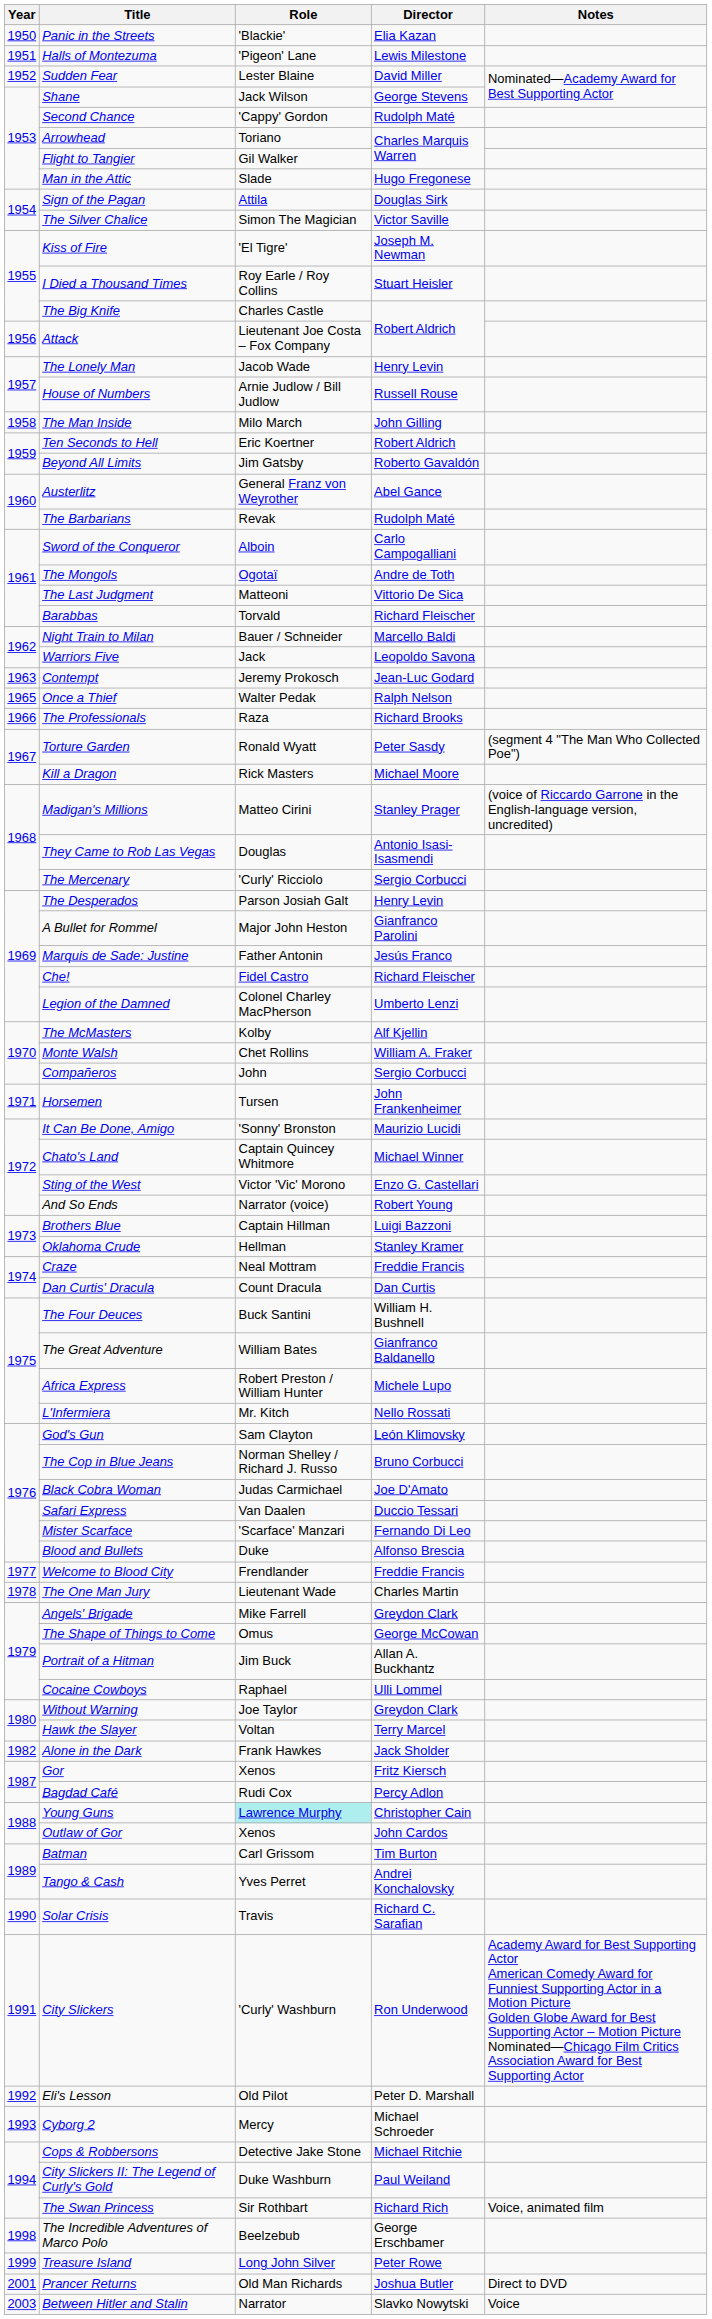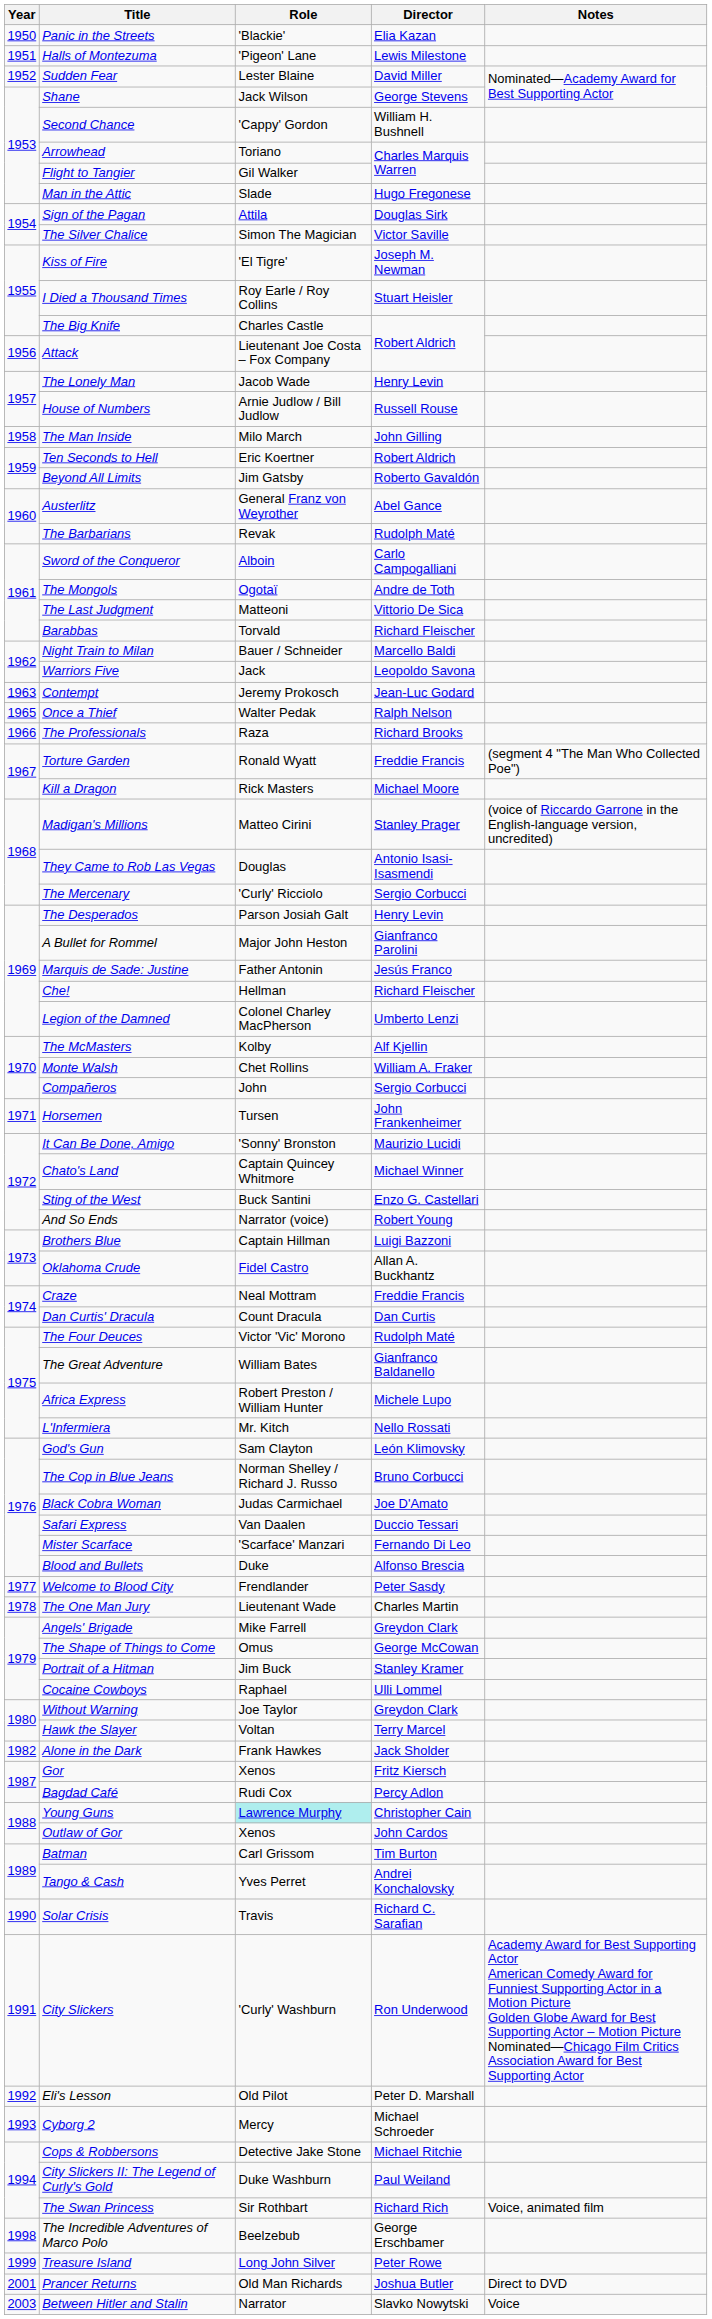 <table class="wikitable sortable">
 <tr>
 <th width=35px>Year</th>
 <th width=235px>Title</th>
 <th>Role</th>
 <th>Director</th>
 <th class="unsortable">Notes</th>
 </tr>
 <tr>
 <td><a href='#'>1950</a></td>
 <td><em><a href='#'>Panic in the Streets</a></em></td>
 <td>'Blackie'</td>
 <td><a href='#'>Elia Kazan</a></td>
 <td></td>
 </tr>
 <tr>
 <td><a href='#'>1951</a></td>
 <td><em><a href='#'>Halls of Montezuma</a></em></td>
 <td>'Pigeon' Lane</td>
 <td><a href='#'>Lewis Milestone</a></td>
 <td></td>
 </tr>
 <tr>
 <td><a href='#'>1952</a></td>
 <td><em><a href='#'>Sudden Fear</a></em></td>
 <td>Lester Blaine</td>
 <td><a href='#'>David Miller</a></td>
 <td rowspan="2">Nominated—<a href='#'>Academy Award for Best Supporting Actor</a></td>
 </tr>
 <tr>
 <td rowspan="5"><a href='#'>1953</a></td>
 <td><em><a href='#'>Shane</a></em></td>
 <td>Jack Wilson</td>
 <td><a href='#'>George Stevens</a></td>
 </tr>
 <tr>
 <td><em><a href='#'>Second Chance</a></em></td>
 <td>'Cappy' Gordon</td>
-<td><a href='#'>Rudolph Maté</a></td>
+<td>William H. Bushnell</td>
 <td></td>
 </tr>
 <tr>
 <td><em><a href='#'>Arrowhead</a></em></td>
 <td>Toriano</td>
 <td rowspan="2"><a href='#'>Charles Marquis Warren</a></td>
 <td></td>
 </tr>
 <tr>
 <td><em><a href='#'>Flight to Tangier</a></em></td>
 <td>Gil Walker</td>
 <td></td>
 </tr>
 <tr>
 <td><em><a href='#'>Man in the Attic</a></em></td>
 <td>Slade</td>
 <td><a href='#'>Hugo Fregonese</a></td>
 <td></td>
 </tr>
 <tr>
 <td rowspan="2"><a href='#'>1954</a></td>
 <td><em><a href='#'>Sign of the Pagan</a></em></td>
 <td><a href='#'>Attila</a></td>
 <td><a href='#'>Douglas Sirk</a></td>
 <td></td>
 </tr>
 <tr>
 <td><em><a href='#'>The Silver Chalice</a></em></td>
 <td>Simon The Magician</td>
 <td><a href='#'>Victor Saville</a></td>
 <td></td>
 </tr>
 <tr>
 <td rowspan="3"><a href='#'>1955</a></td>
 <td><em><a href='#'>Kiss of Fire</a></em></td>
 <td>'El Tigre'</td>
 <td><a href='#'>Joseph M. Newman</a></td>
 <td></td>
 </tr>
 <tr>
 <td><em><a href='#'>I Died a Thousand Times</a></em></td>
 <td>Roy Earle / Roy Collins</td>
 <td><a href='#'>Stuart Heisler</a></td>
 <td></td>
 </tr>
 <tr>
 <td><em><a href='#'>The Big Knife</a></em></td>
 <td>Charles Castle</td>
 <td rowspan="2"><a href='#'>Robert Aldrich</a></td>
 <td></td>
 </tr>
 <tr>
 <td><a href='#'>1956</a></td>
 <td><em><a href='#'>Attack</a></em></td>
 <td>Lieutenant Joe Costa – Fox Company</td>
 <td></td>
 </tr>
 <tr>
 <td rowspan="2"><a href='#'>1957</a></td>
 <td><em><a href='#'>The Lonely Man</a></em></td>
 <td>Jacob Wade</td>
 <td><a href='#'>Henry Levin</a></td>
 <td></td>
 </tr>
 <tr>
 <td><em><a href='#'>House of Numbers</a></em></td>
 <td>Arnie Judlow / Bill Judlow</td>
 <td><a href='#'>Russell Rouse</a></td>
 <td></td>
 </tr>
 <tr>
 <td><a href='#'>1958</a></td>
 <td><em><a href='#'>The Man Inside</a></em></td>
 <td>Milo March</td>
 <td><a href='#'>John Gilling</a></td>
 <td></td>
 </tr>
 <tr>
 <td rowspan="2"><a href='#'>1959</a></td>
 <td><em><a href='#'>Ten Seconds to Hell</a></em></td>
 <td>Eric Koertner</td>
 <td><a href='#'>Robert Aldrich</a></td>
 <td></td>
 </tr>
 <tr>
 <td><em><a href='#'>Beyond All Limits</a></em></td>
 <td>Jim Gatsby</td>
 <td><a href='#'>Roberto Gavaldón</a></td>
 <td></td>
 </tr>
 <tr>
 <td rowspan="2"><a href='#'>1960</a></td>
 <td><em><a href='#'>Austerlitz</a></em></td>
 <td>General <a href='#'>Franz von Weyrother</a></td>
 <td><a href='#'>Abel Gance</a></td>
 <td></td>
 </tr>
 <tr>
 <td><em><a href='#'>The Barbarians</a></em></td>
 <td>Revak</td>
 <td><a href='#'>Rudolph Maté</a></td>
 <td></td>
 </tr>
 <tr>
 <td rowspan="4"><a href='#'>1961</a></td>
 <td><em><a href='#'>Sword of the Conqueror</a></em></td>
 <td><a href='#'>Alboin</a></td>
 <td><a href='#'>Carlo Campogalliani</a></td>
 <td></td>
 </tr>
 <tr>
 <td><em><a href='#'>The Mongols</a></em></td>
 <td><a href='#'>Ogotaï</a></td>
 <td><a href='#'>Andre de Toth</a></td>
 <td></td>
 </tr>
 <tr>
 <td><em><a href='#'>The Last Judgment</a></em></td>
 <td>Matteoni</td>
 <td><a href='#'>Vittorio De Sica</a></td>
 <td></td>
 </tr>
 <tr>
 <td><em><a href='#'>Barabbas</a></em></td>
 <td>Torvald</td>
 <td><a href='#'>Richard Fleischer</a></td>
 <td></td>
 </tr>
 <tr>
 <td rowspan="2"><a href='#'>1962</a></td>
 <td><em><a href='#'>Night Train to Milan</a></em></td>
 <td>Bauer / Schneider</td>
 <td><a href='#'>Marcello Baldi</a></td>
 <td></td>
 </tr>
 <tr>
 <td><em><a href='#'>Warriors Five</a></em></td>
 <td>Jack</td>
 <td><a href='#'>Leopoldo Savona</a></td>
 <td></td>
 </tr>
 <tr>
 <td><a href='#'>1963</a></td>
 <td><em><a href='#'>Contempt</a></em></td>
 <td>Jeremy Prokosch</td>
 <td><a href='#'>Jean-Luc Godard</a></td>
 <td></td>
 </tr>
 <tr>
 <td><a href='#'>1965</a></td>
 <td><em><a href='#'>Once a Thief</a></em></td>
 <td>Walter Pedak</td>
 <td><a href='#'>Ralph Nelson</a></td>
 <td></td>
 </tr>
 <tr>
 <td><a href='#'>1966</a></td>
 <td><em><a href='#'>The Professionals</a></em></td>
 <td>Raza</td>
 <td><a href='#'>Richard Brooks</a></td>
 <td></td>
 </tr>
 <tr>
 <td rowspan="2"><a href='#'>1967</a></td>
 <td><em><a href='#'>Torture Garden</a></em></td>
 <td>Ronald Wyatt</td>
-<td><a href='#'>Peter Sasdy</a></td>
+<td><a href='#'>Freddie Francis</a></td>
 <td>(segment 4 "The Man Who Collected Poe")</td>
 </tr>
 <tr>
 <td><em><a href='#'>Kill a Dragon</a></em></td>
 <td>Rick Masters</td>
 <td><a href='#'>Michael Moore</a></td>
 <td></td>
 </tr>
 <tr>
 <td rowspan="3"><a href='#'>1968</a></td>
 <td><em><a href='#'>Madigan's Millions</a></em></td>
 <td>Matteo Cirini</td>
 <td><a href='#'>Stanley Prager</a></td>
 <td>(voice of <a href='#'>Riccardo Garrone</a> in the English-language version, uncredited)</td>
 </tr>
 <tr>
 <td><em><a href='#'>They Came to Rob Las Vegas</a></em></td>
 <td>Douglas</td>
 <td><a href='#'>Antonio Isasi-Isasmendi</a></td>
 <td></td>
 </tr>
 <tr>
 <td><em><a href='#'>The Mercenary</a></em></td>
 <td>'Curly' Ricciolo</td>
 <td><a href='#'>Sergio Corbucci</a></td>
 <td></td>
 </tr>
 <tr>
 <td rowspan="5"><a href='#'>1969</a></td>
 <td><em><a href='#'>The Desperados</a></em></td>
 <td>Parson Josiah Galt</td>
 <td><a href='#'>Henry Levin</a></td>
 <td></td>
 </tr>
 <tr>
 <td><em>A Bullet for Rommel</em></td>
 <td>Major John Heston</td>
 <td><a href='#'>Gianfranco Parolini</a></td>
 <td></td>
 </tr>
 <tr>
 <td><em><a href='#'>Marquis de Sade: Justine</a></em></td>
 <td>Father Antonin</td>
 <td><a href='#'>Jesús Franco</a></td>
 <td></td>
 </tr>
 <tr>
 <td><em><a href='#'>Che!</a></em></td>
-<td><a href='#'>Fidel Castro</a></td>
+<td>Hellman</td>
 <td><a href='#'>Richard Fleischer</a></td>
 <td></td>
 </tr>
 <tr>
 <td><em><a href='#'>Legion of the Damned</a></em></td>
 <td>Colonel Charley MacPherson</td>
 <td><a href='#'>Umberto Lenzi</a></td>
 <td></td>
 </tr>
 <tr>
 <td rowspan="3"><a href='#'>1970</a></td>
 <td><em><a href='#'>The McMasters</a></em></td>
 <td>Kolby</td>
 <td><a href='#'>Alf Kjellin</a></td>
 <td></td>
 </tr>
 <tr>
 <td><em><a href='#'>Monte Walsh</a></em></td>
 <td>Chet Rollins</td>
 <td><a href='#'>William A. Fraker</a></td>
 <td></td>
 </tr>
 <tr>
 <td><em><a href='#'>Compañeros</a></em></td>
 <td>John</td>
 <td><a href='#'>Sergio Corbucci</a></td>
 <td></td>
 </tr>
 <tr>
 <td><a href='#'>1971</a></td>
 <td><em><a href='#'>Horsemen</a></em></td>
 <td>Tursen</td>
 <td><a href='#'>John Frankenheimer</a></td>
 <td></td>
 </tr>
 <tr>
 <td rowspan="4"><a href='#'>1972</a></td>
 <td><em><a href='#'>It Can Be Done, Amigo</a></em></td>
 <td>'Sonny' Bronston</td>
 <td><a href='#'>Maurizio Lucidi</a></td>
 <td></td>
 </tr>
 <tr>
 <td><em><a href='#'>Chato's Land</a></em></td>
 <td>Captain Quincey Whitmore</td>
 <td><a href='#'>Michael Winner</a></td>
 <td></td>
 </tr>
 <tr>
 <td><em><a href='#'>Sting of the West</a></em></td>
-<td>Victor 'Vic' Morono</td>
+<td>Buck Santini</td>
 <td><a href='#'>Enzo G. Castellari</a></td>
 <td></td>
 </tr>
 <tr>
 <td><em>And So Ends</em></td>
 <td>Narrator (voice)</td>
 <td><a href='#'>Robert Young</a></td>
 <td></td>
 </tr>
 <tr>
 <td rowspan="2"><a href='#'>1973</a></td>
 <td><em><a href='#'>Brothers Blue</a></em></td>
 <td>Captain Hillman</td>
 <td><a href='#'>Luigi Bazzoni</a></td>
 <td></td>
 </tr>
 <tr>
 <td><em><a href='#'>Oklahoma Crude</a></em></td>
-<td>Hellman</td>
-<td><a href='#'>Stanley Kramer</a></td>
+<td><a href='#'>Fidel Castro</a></td>
+<td>Allan A. Buckhantz</td>
 <td></td>
 </tr>
 <tr>
 <td rowspan="2"><a href='#'>1974</a></td>
 <td><em><a href='#'>Craze</a></em></td>
 <td>Neal Mottram</td>
 <td><a href='#'>Freddie Francis</a></td>
 <td></td>
 </tr>
 <tr>
 <td><em><a href='#'>Dan Curtis' Dracula</a></em></td>
 <td>Count Dracula</td>
 <td><a href='#'>Dan Curtis</a></td>
 <td></td>
 </tr>
 <tr>
 <td rowspan="4"><a href='#'>1975</a></td>
 <td><em><a href='#'>The Four Deuces</a></em></td>
-<td>Buck Santini</td>
-<td>William H. Bushnell</td>
+<td>Victor 'Vic' Morono</td>
+<td><a href='#'>Rudolph Maté</a></td>
 <td></td>
 </tr>
 <tr>
 <td><em>The Great Adventure</em></td>
 <td>William Bates</td>
 <td><a href='#'>Gianfranco Baldanello</a></td>
 <td></td>
 </tr>
 <tr>
 <td><em><a href='#'>Africa Express</a></em></td>
 <td>Robert Preston / William Hunter</td>
 <td><a href='#'>Michele Lupo</a></td>
 <td></td>
 </tr>
 <tr>
 <td><em><a href='#'>L'Infermiera</a></em></td>
 <td>Mr. Kitch</td>
 <td><a href='#'>Nello Rossati</a></td>
 <td></td>
 </tr>
 <tr>
 <td rowspan="6"><a href='#'>1976</a></td>
 <td><em><a href='#'>God's Gun</a></em></td>
 <td>Sam Clayton</td>
 <td><a href='#'>León Klimovsky</a></td>
 <td></td>
 </tr>
 <tr>
 <td><em><a href='#'>The Cop in Blue Jeans</a></em></td>
 <td>Norman Shelley / Richard J. Russo</td>
 <td><a href='#'>Bruno Corbucci</a></td>
 <td></td>
 </tr>
 <tr>
 <td><em><a href='#'>Black Cobra Woman</a></em></td>
 <td>Judas Carmichael</td>
 <td><a href='#'>Joe D'Amato</a></td>
 <td></td>
 </tr>
 <tr>
 <td><em><a href='#'>Safari Express</a></em></td>
 <td>Van Daalen</td>
 <td><a href='#'>Duccio Tessari</a></td>
 <td></td>
 </tr>
 <tr>
 <td><em><a href='#'>Mister Scarface</a></em></td>
 <td>'Scarface' Manzari</td>
 <td><a href='#'>Fernando Di Leo</a></td>
 <td></td>
 </tr>
 <tr>
 <td><em><a href='#'>Blood and Bullets</a></em></td>
 <td>Duke</td>
 <td><a href='#'>Alfonso Brescia</a></td>
 <td></td>
 </tr>
 <tr>
 <td><a href='#'>1977</a></td>
 <td><em><a href='#'>Welcome to Blood City</a></em></td>
 <td>Frendlander</td>
-<td><a href='#'>Freddie Francis</a></td>
+<td><a href='#'>Peter Sasdy</a></td>
 <td></td>
 </tr>
 <tr>
 <td><a href='#'>1978</a></td>
 <td><em><a href='#'>The One Man Jury</a></em></td>
 <td>Lieutenant Wade</td>
 <td>Charles Martin</td>
 <td></td>
 </tr>
 <tr>
 <td rowspan="4"><a href='#'>1979</a></td>
 <td><em><a href='#'>Angels' Brigade</a></em></td>
 <td>Mike Farrell</td>
 <td><a href='#'>Greydon Clark</a></td>
 <td></td>
 </tr>
 <tr>
 <td><em><a href='#'>The Shape of Things to Come</a></em></td>
 <td>Omus</td>
 <td><a href='#'>George McCowan</a></td>
 <td></td>
 </tr>
 <tr>
 <td><em><a href='#'>Portrait of a Hitman</a></em></td>
 <td>Jim Buck</td>
-<td>Allan A. Buckhantz</td>
+<td><a href='#'>Stanley Kramer</a></td>
 <td></td>
 </tr>
 <tr>
 <td><em><a href='#'>Cocaine Cowboys</a></em></td>
 <td>Raphael</td>
 <td><a href='#'>Ulli Lommel</a></td>
 <td></td>
 </tr>
 <tr>
 <td rowspan="2"><a href='#'>1980</a></td>
 <td><em><a href='#'>Without Warning</a></em></td>
 <td>Joe Taylor</td>
 <td><a href='#'>Greydon Clark</a></td>
 <td></td>
 </tr>
 <tr>
 <td><em><a href='#'>Hawk the Slayer</a></em></td>
 <td>Voltan</td>
 <td><a href='#'>Terry Marcel</a></td>
 <td></td>
 </tr>
 <tr>
 <td><a href='#'>1982</a></td>
 <td><em><a href='#'>Alone in the Dark</a></em></td>
 <td>Frank Hawkes</td>
 <td><a href='#'>Jack Sholder</a></td>
 <td></td>
 </tr>
 <tr>
 <td rowspan="2"><a href='#'>1987</a></td>
 <td><em><a href='#'>Gor</a></em></td>
 <td>Xenos</td>
 <td><a href='#'>Fritz Kiersch</a></td>
 <td></td>
 </tr>
 <tr>
 <td><em><a href='#'>Bagdad Café</a></em></td>
 <td>Rudi Cox</td>
 <td><a href='#'>Percy Adlon</a></td>
 <td></td>
 </tr>
 <tr>
 <td rowspan="2"><a href='#'>1988</a></td>
 <td><em><a href='#'>Young Guns</a></em></td>
 <td style="background: paleturquoise;"><a href='#'>Lawrence Murphy</a></td>
 <td><a href='#'>Christopher Cain</a></td>
 <td></td>
 </tr>
 <tr>
 <td><em><a href='#'>Outlaw of Gor</a></em></td>
 <td>Xenos</td>
 <td><a href='#'>John Cardos</a></td>
 <td></td>
 </tr>
 <tr>
 <td rowspan="2"><a href='#'>1989</a></td>
 <td><em><a href='#'>Batman</a></em></td>
 <td>Carl Grissom</td>
 <td><a href='#'>Tim Burton</a></td>
 <td></td>
 </tr>
 <tr>
 <td><em><a href='#'>Tango & Cash</a></em></td>
 <td>Yves Perret</td>
 <td><a href='#'>Andrei Konchalovsky</a></td>
 <td></td>
 </tr>
 <tr>
 <td><a href='#'>1990</a></td>
 <td><em><a href='#'>Solar Crisis</a></em></td>
 <td>Travis</td>
 <td><a href='#'>Richard C. Sarafian</a></td>
 <td></td>
 </tr>
 <tr>
 <td><a href='#'>1991</a></td>
 <td><em><a href='#'>City Slickers</a></em></td>
 <td>'Curly' Washburn</td>
 <td><a href='#'>Ron Underwood</a></td>
 <td><a href='#'>Academy Award for Best Supporting Actor</a><br><a href='#'>American Comedy Award for Funniest Supporting Actor in a Motion Picture</a><br><a href='#'>Golden Globe Award for Best Supporting Actor – Motion Picture</a><br> Nominated—<a href='#'>Chicago Film Critics Association Award for Best Supporting Actor</a></td>
 </tr>
 <tr>
 <td><a href='#'>1992</a></td>
 <td><em>Eli's Lesson</em></td>
 <td>Old Pilot</td>
 <td>Peter D. Marshall</td>
 <td></td>
 </tr>
 <tr>
 <td><a href='#'>1993</a></td>
 <td><em><a href='#'>Cyborg 2</a></em></td>
 <td>Mercy</td>
 <td>Michael Schroeder</td>
 <td></td>
 </tr>
 <tr>
 <td rowspan="3"><a href='#'>1994</a></td>
 <td><em><a href='#'>Cops & Robbersons</a></em></td>
 <td>Detective Jake Stone</td>
 <td><a href='#'>Michael Ritchie</a></td>
 <td></td>
 </tr>
 <tr>
 <td><em><a href='#'>City Slickers II: The Legend of Curly's Gold</a></em></td>
 <td>Duke Washburn</td>
 <td><a href='#'>Paul Weiland</a></td>
 <td></td>
 </tr>
 <tr>
 <td><em><a href='#'>The Swan Princess</a></em></td>
 <td>Sir Rothbart</td>
 <td><a href='#'>Richard Rich</a></td>
 <td>Voice, animated film</td>
 </tr>
 <tr>
 <td><a href='#'>1998</a></td>
 <td><em>The Incredible Adventures of Marco Polo</em></td>
 <td>Beelzebub</td>
 <td>George Erschbamer</td>
 <td></td>
 </tr>
 <tr>
 <td><a href='#'>1999</a></td>
 <td><em><a href='#'>Treasure Island</a></em></td>
 <td><a href='#'>Long John Silver</a></td>
 <td><a href='#'>Peter Rowe</a></td>
 <td></td>
 </tr>
 <tr>
 <td><a href='#'>2001</a></td>
 <td><em><a href='#'>Prancer Returns</a></em></td>
 <td>Old Man Richards</td>
 <td><a href='#'>Joshua Butler</a></td>
 <td>Direct to DVD</td>
 </tr>
 <tr>
 <td><a href='#'>2003</a></td>
 <td><em><a href='#'>Between Hitler and Stalin</a></em></td>
 <td>Narrator</td>
 <td>Slavko Nowytski</td>
 <td>Voice</td>
 </tr>
 </table>
